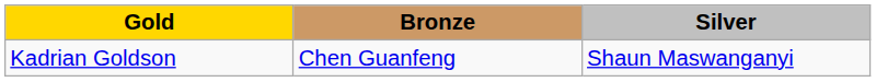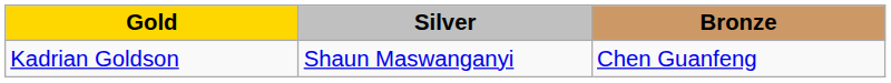 <table class="wikitable" style="text-align:left">
 <tr align="center">
 <td width=200 bgcolor=gold><strong>Gold</strong></td>
+<td width=200 bgcolor=silver><strong>Silver</strong></td>
 <td width=200 bgcolor=CC9966><strong>Bronze</strong></td>
-<td width=200 bgcolor=silver><strong>Silver</strong></td>
 </tr>
 <tr>
 <td><a href='#'>Kadrian Goldson</a><br></td>
+<td><a href='#'>Shaun Maswanganyi</a><br></td>
 <td><a href='#'>Chen Guanfeng</a><br></td>
-<td><a href='#'>Shaun Maswanganyi</a><br></td>
 </tr>
 </table>
